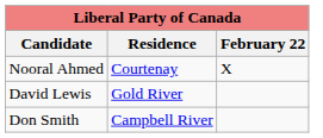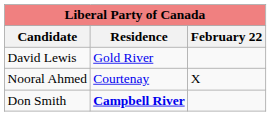 <table class="wikitable">
 <tr>
 <td align="center" bgcolor="lightcoral" colspan=3><strong>Liberal Party of Canada</strong></td>
 </tr>
 <tr>
 <th align="left">Candidate</th>
 <th align="center">Residence</th>
 <th align="left">February 22</th>
 </tr>
 <tr>
+<td>David Lewis</td>
+<td><a href='#'>Gold River</a></td>
+<td></td>
+</tr>
+<tr>
 <td>Nooral Ahmed</td>
 <td><a href='#'>Courtenay</a></td>
 <td>X</td>
 </tr>
 <tr>
-<td>David Lewis</td>
-<td><a href='#'>Gold River</a></td>
-<td></td>
-</tr>
-<tr>
 <td>Don Smith</td>
-<td><a href='#'>Campbell River</a></td>
+<td><strong><a href='#'>Campbell River</a></strong></td>
 <td></td>
 </tr>
 </table>
